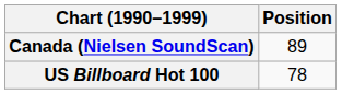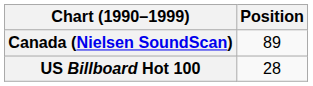 <table class="wikitable plainrowheaders" style="text-align:center">
 <tr>
 <th scope="col">Chart (1990–1999)</th>
 <th scope="col">Position</th>
 </tr>
 <tr>
 <th scope="row">Canada (<a href='#'>Nielsen SoundScan</a>)</th>
 <td>89</td>
 </tr>
 <tr>
 <th scope="row">US <em>Billboard</em> Hot 100</th>
-<td>78</td>
+<td>28</td>
 </tr>
 </table>
